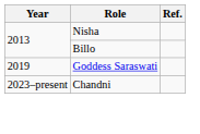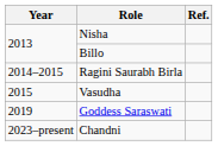 <table class="wikitable">
 <tr>
 <th>Year</th>
 <th>Role</th>
 <th>Ref.</th>
 </tr>
 <tr>
 <td rowspan="2">2013</td>
 <td>Nisha</td>
 <td></td>
 </tr>
 <tr>
 <td>Billo</td>
 <td></td>
 </tr>
 <tr>
+<td>2014–2015</td>
+<td>Ragini Saurabh Birla</td>
+<td></td>
+</tr>
+<tr>
+<td>2015</td>
+<td>Vasudha</td>
+<td></td>
+</tr>
+<tr>
 <td>2019</td>
 <td><a href='#'>Goddess Saraswati</a></td>
 <td></td>
 </tr>
 <tr>
 <td>2023–present</td>
 <td>Chandni</td>
 <td></td>
 </tr>
 </table>
